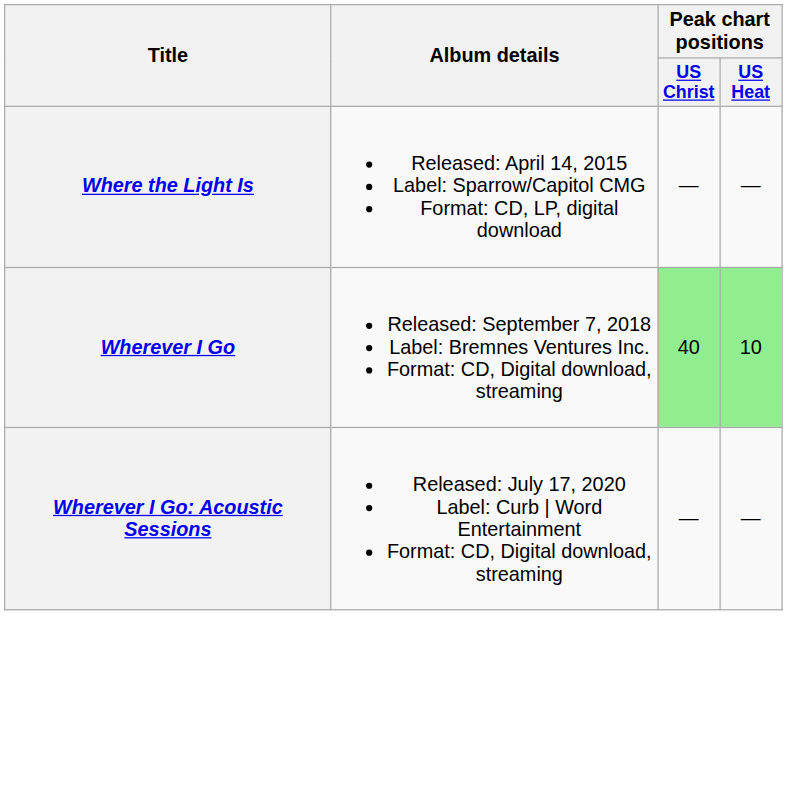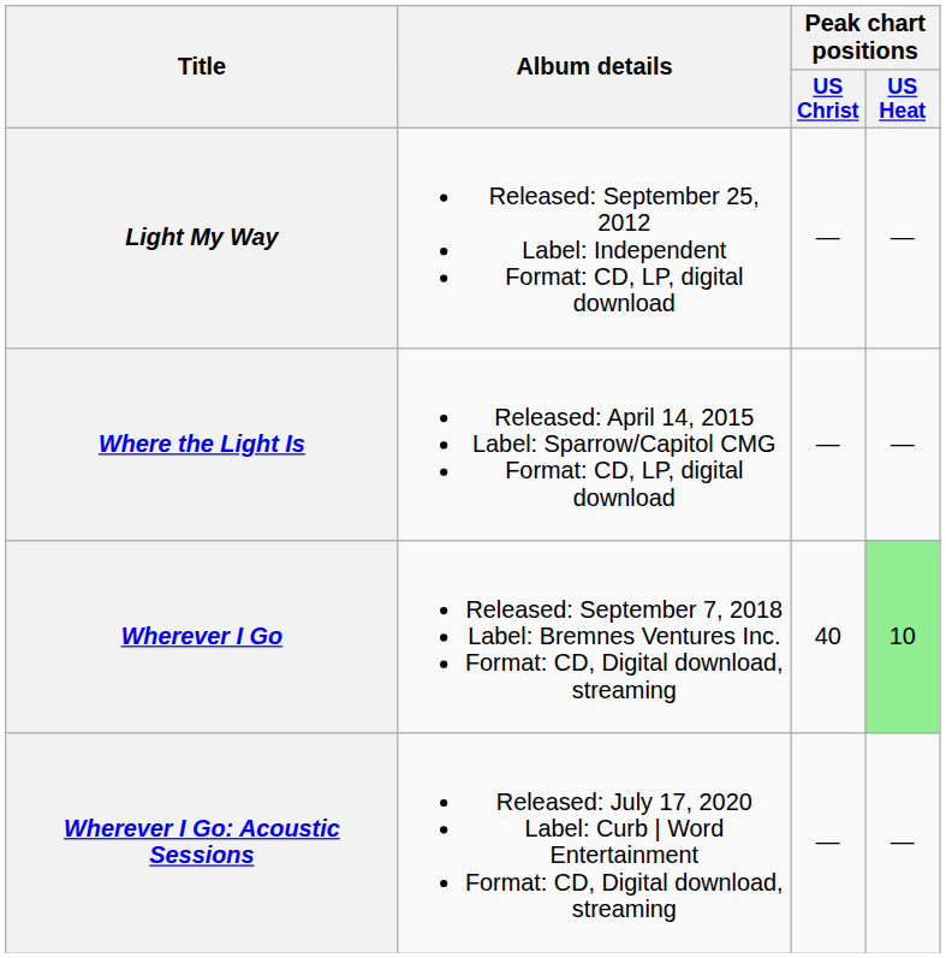 <table class="wikitable plainrowheaders" style="text-align:center;">
 <tr>
 <th scope="col" rowspan="2" style="width:16em;">Title</th>
 <th scope="col" rowspan="2" style="width:16em;">Album details</th>
 <th scope="col" colspan="2">Peak chart positions</th>
 </tr>
 <tr>
 <th style="width:3em; font-size:90%"><a href='#'>US<br>Christ</a><br></th>
 <th style="width:3em; font-size:90%"><a href='#'>US<br>Heat</a><br></th>
 </tr>
 <tr>
+<th scope="row"><em>Light My Way</em></th>
+<td><br><ul><li>Released: September 25, 2012</li><li>Label: Independent</li><li>Format: CD, LP, digital download</li></ul></td>
+<td>—</td>
+<td>—</td>
+</tr>
+<tr>
 <th scope="row"><em><a href='#'>Where the Light Is</a></em></th>
 <td><br><ul><li>Released: April 14, 2015</li><li>Label: Sparrow/Capitol CMG</li><li>Format: CD, LP, digital download</li></ul></td>
 <td>—</td>
 <td>—</td>
 </tr>
 <tr>
 <th scope="row"><em><a href='#'>Wherever I Go</a></em></th>
 <td><br><ul><li>Released: September 7, 2018</li><li>Label: Bremnes Ventures Inc.</li><li>Format: CD, Digital download, streaming</li></ul></td>
-<td style="background: lightgreen;">40</td>
+<td>40</td>
 <td style="background: lightgreen;">10</td>
 </tr>
 <tr>
 <th scope="row"><em><a href='#'>Wherever I Go: Acoustic Sessions</a></th>
 <td><br><ul><li>Released: July 17, 2020</li><li>Label: Curb | Word Entertainment</li><li>Format: CD, Digital download, streaming</li></ul></td>
 <td>—</td>
 <td>—</td>
 </tr>
 </table>
